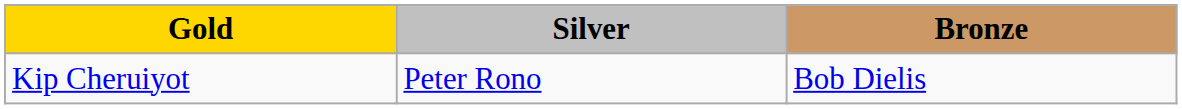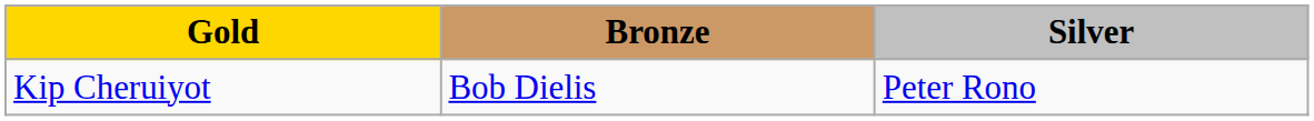 <table class="wikitable" style="text-align:left">
 <tr align="center">
 <td width=200 bgcolor=gold><strong>Gold</strong></td>
+<td width=200 bgcolor=CC9966><strong>Bronze</strong></td>
 <td width=200 bgcolor=silver><strong>Silver</strong></td>
-<td width=200 bgcolor=CC9966><strong>Bronze</strong></td>
 </tr>
 <tr>
 <td><a href='#'>Kip Cheruiyot</a><br><em></em></td>
+<td><a href='#'>Bob Dielis</a><br><em></em></td>
 <td><a href='#'>Peter Rono</a><br><em></em></td>
-<td><a href='#'>Bob Dielis</a><br><em></em></td>
 </tr>
 </table>
